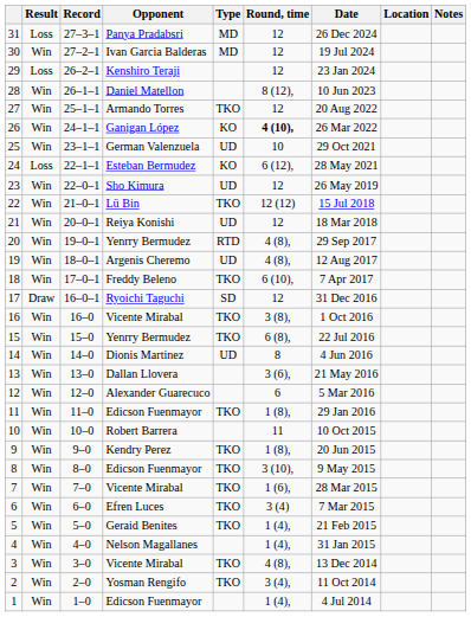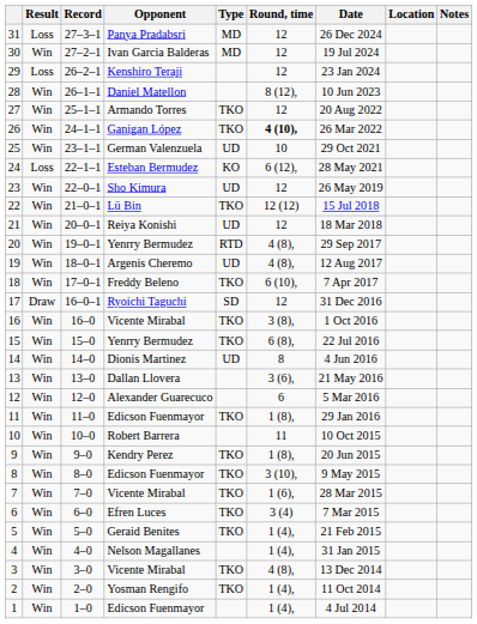 <table class=wikitable style=text-align:center>
 <tr>
 <th></th>
 <th>Result</th>
 <th>Record</th>
 <th>Opponent</th>
 <th>Type</th>
 <th>Round, time</th>
 <th>Date</th>
 <th>Location</th>
 <th>Notes</th>
 </tr>
 <tr>
 <td>31</td>
 <td>Loss</td>
 <td>27–3–1</td>
 <td align=left><a href='#'>Panya Pradabsri</a></td>
 <td>MD</td>
 <td>12</td>
 <td>26 Dec 2024</td>
 <td align=left></td>
 <td align=left></td>
 </tr>
 <tr>
 <td>30</td>
 <td>Win</td>
 <td>27–2–1</td>
 <td align=left>Ivan Garcia Balderas</td>
 <td>MD</td>
 <td>12</td>
 <td>19 Jul 2024</td>
 <td align=left></td>
 <td align=left></td>
 </tr>
 <tr>
 <td>29</td>
 <td>Loss</td>
 <td>26–2–1</td>
 <td align=left><a href='#'>Kenshiro Teraji</a></td>
 <td></td>
 <td>12</td>
 <td>23 Jan 2024</td>
 <td align=left></td>
 <td align=left></td>
 </tr>
 <tr>
 <td>28</td>
 <td>Win</td>
 <td>26–1–1</td>
 <td align=left><a href='#'>Daniel Matellon</a></td>
 <td></td>
 <td>8 (12), </td>
 <td>10 Jun 2023</td>
 <td align=left></td>
 <td align=left></td>
 </tr>
 <tr>
 <td>27</td>
 <td>Win</td>
 <td>25–1–1</td>
 <td align=left>Armando Torres</td>
 <td>TKO</td>
 <td>12</td>
 <td>20 Aug 2022</td>
 <td align=left></td>
 <td align=left></td>
 </tr>
 <tr>
 <td>26</td>
 <td>Win</td>
 <td>24–1–1</td>
 <td align=left><a href='#'>Ganigan López</a></td>
-<td>KO</td>
+<td>TKO</td>
 <td><strong>4 (10), </strong></td>
 <td>26 Mar 2022</td>
 <td align=left></td>
 <td align=left></td>
 </tr>
 <tr>
 <td>25</td>
 <td>Win</td>
 <td>23–1–1</td>
 <td align=left>German Valenzuela</td>
 <td>UD</td>
 <td>10</td>
 <td>29 Oct 2021</td>
 <td align=left></td>
 <td align=left></td>
 </tr>
 <tr>
 <td>24</td>
 <td>Loss</td>
 <td>22–1–1</td>
 <td align=left><a href='#'>Esteban Bermudez</a></td>
 <td>KO</td>
 <td>6 (12), </td>
 <td>28 May 2021</td>
 <td align=left></td>
 <td align=left></td>
 </tr>
 <tr>
 <td>23</td>
 <td>Win</td>
 <td>22–0–1</td>
 <td align=left><a href='#'>Sho Kimura</a></td>
 <td>UD</td>
 <td>12</td>
 <td>26 May 2019</td>
 <td align=left></td>
 <td align=left></td>
 </tr>
 <tr>
 <td>22</td>
 <td>Win</td>
 <td>21–0–1</td>
 <td align=left><a href='#'>Lü Bin</a></td>
 <td>TKO</td>
 <td>12 (12) </td>
 <td><a href='#'>15 Jul 2018</a></td>
 <td align=left></td>
 <td align=left></td>
 </tr>
 <tr>
 <td>21</td>
 <td>Win</td>
 <td>20–0–1</td>
 <td align=left>Reiya Konishi</td>
 <td>UD</td>
 <td>12</td>
 <td>18 Mar 2018</td>
 <td align=left></td>
 <td align=left></td>
 </tr>
 <tr>
 <td>20</td>
 <td>Win</td>
 <td>19–0–1</td>
 <td align=left>Yenrry Bermudez</td>
 <td>RTD</td>
 <td>4 (8), </td>
 <td>29 Sep 2017</td>
 <td align=left></td>
 <td align=left></td>
 </tr>
 <tr>
 <td>19</td>
 <td>Win</td>
 <td>18–0–1</td>
 <td align=left>Argenis Cheremo</td>
 <td>UD</td>
 <td>4 (8), </td>
 <td>12 Aug 2017</td>
 <td align=left></td>
 <td align=left></td>
 </tr>
 <tr>
 <td>18</td>
 <td>Win</td>
 <td>17–0–1</td>
 <td align=left>Freddy Beleno</td>
 <td>TKO</td>
 <td>6 (10), </td>
 <td>7 Apr 2017</td>
 <td align=left></td>
 <td align=left></td>
 </tr>
 <tr>
 <td>17</td>
 <td>Draw</td>
 <td>16–0–1</td>
 <td align=left><a href='#'>Ryoichi Taguchi</a></td>
 <td>SD</td>
 <td>12</td>
 <td>31 Dec 2016</td>
 <td align=left></td>
 <td align=left></td>
 </tr>
 <tr>
 <td>16</td>
 <td>Win</td>
 <td>16–0</td>
 <td align=left>Vicente Mirabal</td>
 <td>TKO</td>
 <td>3 (8), </td>
 <td>1 Oct 2016</td>
 <td align=left></td>
 <td align=left></td>
 </tr>
 <tr>
 <td>15</td>
 <td>Win</td>
 <td>15–0</td>
 <td align=left>Yenrry Bermudez</td>
 <td>TKO</td>
 <td>6 (8), </td>
 <td>22 Jul 2016</td>
 <td align=left></td>
 <td align=left></td>
 </tr>
 <tr>
 <td>14</td>
 <td>Win</td>
 <td>14–0</td>
 <td align=left>Dionis Martinez</td>
 <td>UD</td>
 <td>8</td>
 <td>4 Jun 2016</td>
 <td align=left></td>
 <td align=left></td>
 </tr>
 <tr>
 <td>13</td>
 <td>Win</td>
 <td>13–0</td>
 <td align=left>Dallan Llovera</td>
 <td></td>
 <td>3 (6), </td>
 <td>21 May 2016</td>
 <td align=left></td>
 <td align=left></td>
 </tr>
 <tr>
 <td>12</td>
 <td>Win</td>
 <td>12–0</td>
 <td align=left>Alexander Guarecuco</td>
 <td></td>
 <td>6</td>
 <td>5 Mar 2016</td>
 <td align=left></td>
 <td align=left></td>
 </tr>
 <tr>
 <td>11</td>
 <td>Win</td>
 <td>11–0</td>
 <td align=left>Edicson Fuenmayor</td>
 <td>TKO</td>
 <td>1 (8), </td>
 <td>29 Jan 2016</td>
 <td align=left></td>
 <td align=left></td>
 </tr>
 <tr>
 <td>10</td>
 <td>Win</td>
 <td>10–0</td>
 <td align=left>Robert Barrera</td>
 <td></td>
 <td>11</td>
 <td>10 Oct 2015</td>
 <td align=left></td>
 <td align=left></td>
 </tr>
 <tr>
 <td>9</td>
 <td>Win</td>
 <td>9–0</td>
 <td align=left>Kendry Perez</td>
 <td>TKO</td>
 <td>1 (8), </td>
 <td>20 Jun 2015</td>
 <td align=left></td>
 <td align=left></td>
 </tr>
 <tr>
 <td>8</td>
 <td>Win</td>
 <td>8–0</td>
 <td align=left>Edicson Fuenmayor</td>
 <td>TKO</td>
 <td>3 (10), </td>
 <td>9 May 2015</td>
 <td align=left></td>
 <td align=left></td>
 </tr>
 <tr>
 <td>7</td>
 <td>Win</td>
 <td>7–0</td>
 <td align=left>Vicente Mirabal</td>
 <td>TKO</td>
 <td>1 (6), </td>
 <td>28 Mar 2015</td>
 <td align=left></td>
 <td align=left></td>
 </tr>
 <tr>
 <td>6</td>
 <td>Win</td>
 <td>6–0</td>
 <td align=left>Efren Luces</td>
 <td>TKO</td>
 <td>3 (4)</td>
 <td>7 Mar 2015</td>
 <td align=left></td>
 <td align=left></td>
 </tr>
 <tr>
 <td>5</td>
 <td>Win</td>
 <td>5–0</td>
 <td align=left>Geraid Benites</td>
 <td>TKO</td>
 <td>1 (4), </td>
 <td>21 Feb 2015</td>
 <td align=left></td>
 <td align=left></td>
 </tr>
 <tr>
 <td>4</td>
 <td>Win</td>
 <td>4–0</td>
 <td align=left>Nelson Magallanes</td>
 <td></td>
 <td>1 (4), </td>
 <td>31 Jan 2015</td>
 <td align=left></td>
 <td align=left></td>
 </tr>
 <tr>
 <td>3</td>
 <td>Win</td>
 <td>3–0</td>
 <td align=left>Vicente Mirabal</td>
 <td>TKO</td>
 <td>4 (8), </td>
 <td>13 Dec 2014</td>
 <td align=left></td>
 <td align=left></td>
 </tr>
 <tr>
 <td>2</td>
 <td>Win</td>
 <td>2–0</td>
 <td align=left>Yosman Rengifo</td>
 <td>TKO</td>
-<td>3 (4), </td>
+<td>1 (4), </td>
 <td>11 Oct 2014</td>
 <td align=left></td>
 <td align=left></td>
 </tr>
 <tr>
 <td>1</td>
 <td>Win</td>
 <td>1–0</td>
 <td align=left>Edicson Fuenmayor</td>
 <td></td>
 <td>1 (4), </td>
 <td>4 Jul 2014</td>
 <td align=left></td>
 <td align=left></td>
 </tr>
 </table>
